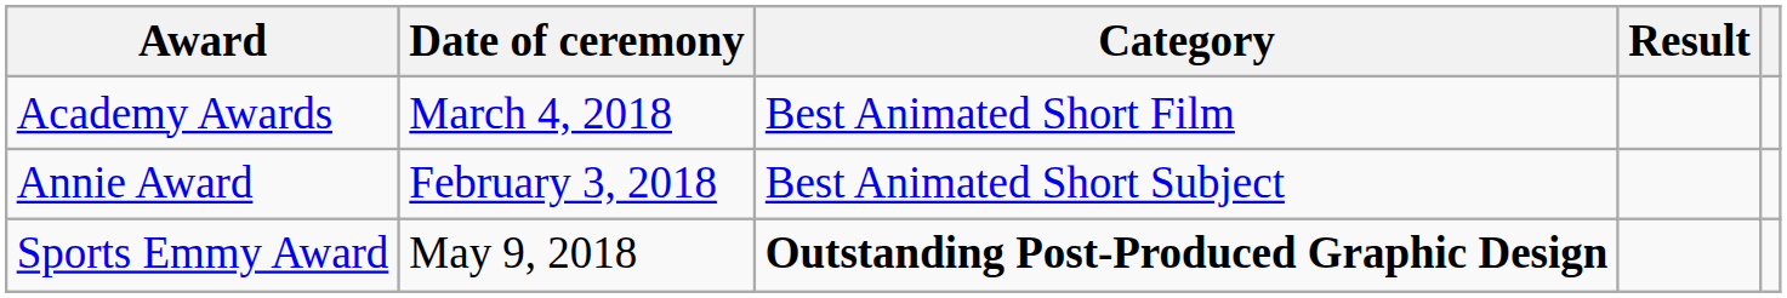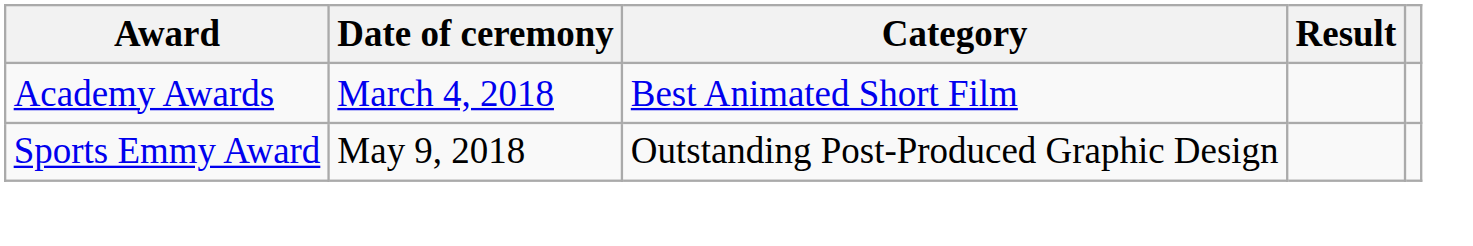 <table class="wikitable">
 <tr>
 <th>Award</th>
 <th>Date of ceremony</th>
 <th>Category</th>
 <th>Result</th>
 <th></th>
 </tr>
 <tr>
 <td><a href='#'>Academy Awards</a></td>
 <td><a href='#'>March 4, 2018</a></td>
 <td><a href='#'>Best Animated Short Film</a></td>
 <td></td>
 <td style="text-align:center;"></td>
 </tr>
 <tr>
-<td><a href='#'>Annie Award</a></td>
-<td><a href='#'>February 3, 2018</a></td>
-<td><a href='#'>Best Animated Short Subject</a></td>
-<td></td>
-<td style="text-align:center;"></td>
-</tr>
-<tr>
 <td><a href='#'>Sports Emmy Award</a></td>
 <td>May 9, 2018</td>
-<td><strong>Outstanding Post-Produced Graphic Design</strong></td>
+<td>Outstanding Post-Produced Graphic Design</td>
 <td></td>
 <td style="text-align:center;"></td>
 </tr>
 </table>
